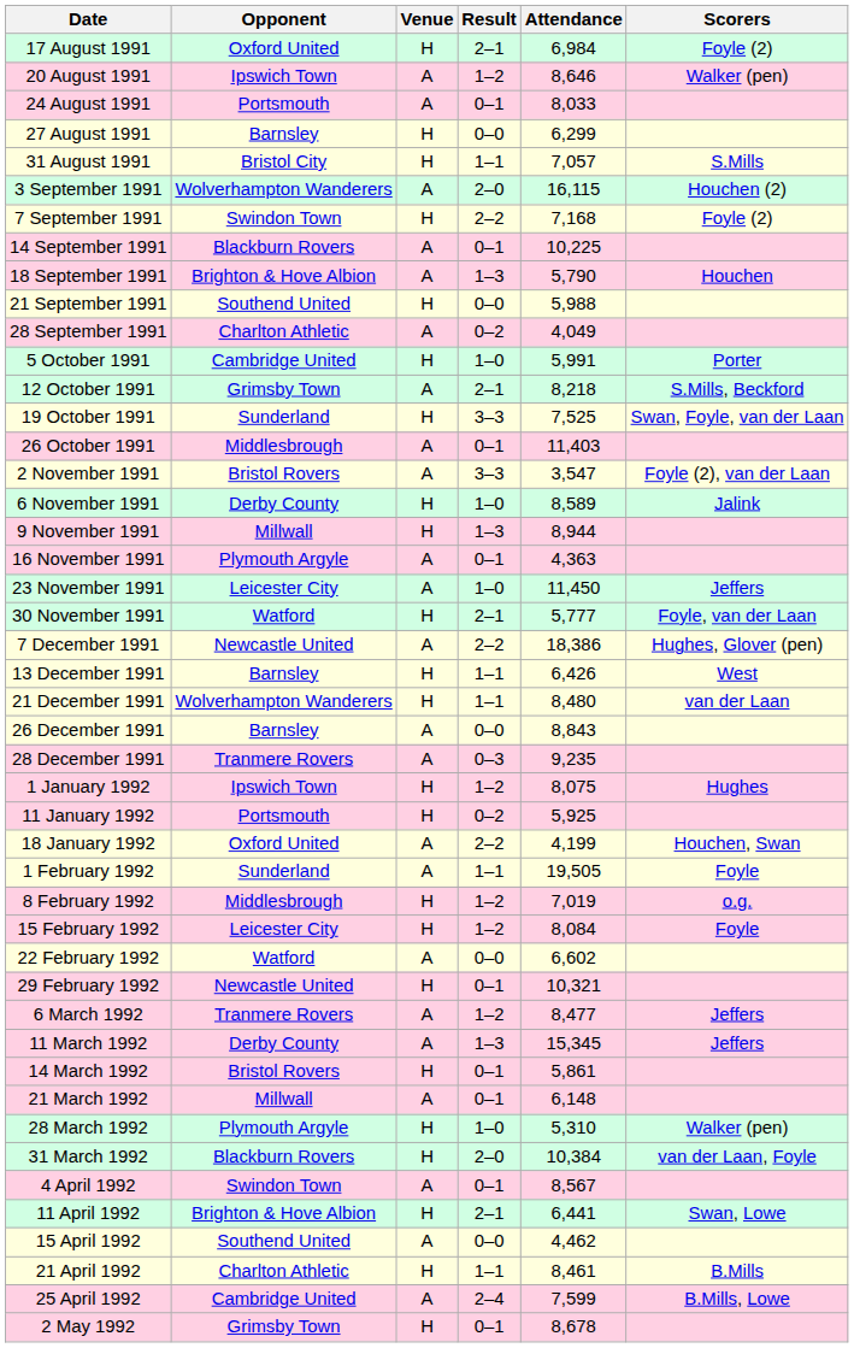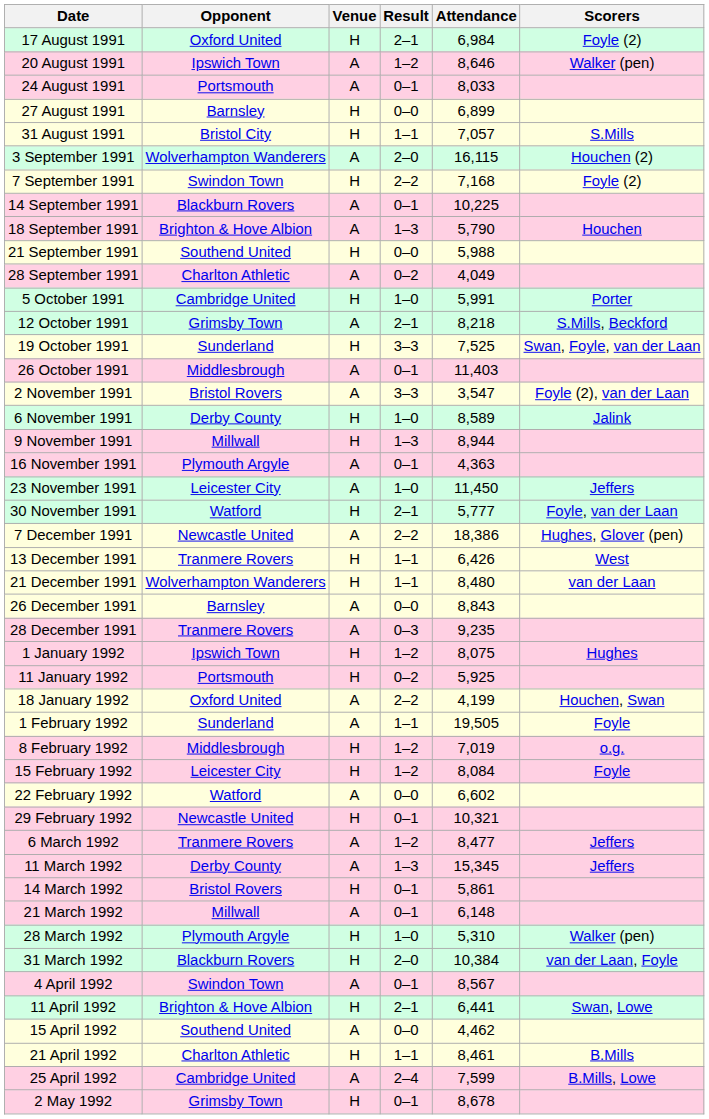 <table class="wikitable sortable" style="font-size:100%; text-align:center">
 <tr>
 <th>Date</th>
 <th>Opponent</th>
 <th>Venue</th>
 <th>Result</th>
 <th>Attendance</th>
 <th>Scorers</th>
 </tr>
 <tr style="background-color: #d0ffe3;">
 <td>17 August 1991</td>
 <td><a href='#'>Oxford United</a></td>
 <td>H</td>
 <td>2–1</td>
 <td>6,984</td>
 <td><a href='#'>Foyle</a> (2)</td>
 </tr>
 <tr style="background-color: #ffd0e3;">
 <td>20 August 1991</td>
 <td><a href='#'>Ipswich Town</a></td>
 <td>A</td>
 <td>1–2</td>
 <td>8,646</td>
 <td><a href='#'>Walker</a> (pen)</td>
 </tr>
 <tr style="background-color: #ffd0e3;">
 <td>24 August 1991</td>
 <td><a href='#'>Portsmouth</a></td>
 <td>A</td>
 <td>0–1</td>
 <td>8,033</td>
 <td></td>
 </tr>
 <tr style="background-color: #ffffdd;">
 <td>27 August 1991</td>
 <td><a href='#'>Barnsley</a></td>
 <td>H</td>
 <td>0–0</td>
-<td>6,299</td>
+<td>6,899</td>
 <td></td>
 </tr>
 <tr style="background-color: #ffffdd;">
 <td>31 August 1991</td>
 <td><a href='#'>Bristol City</a></td>
 <td>H</td>
 <td>1–1</td>
 <td>7,057</td>
 <td><a href='#'>S.Mills</a></td>
 </tr>
 <tr style="background-color: #d0ffe3;">
 <td>3 September 1991</td>
 <td><a href='#'>Wolverhampton Wanderers</a></td>
 <td>A</td>
 <td>2–0</td>
 <td>16,115</td>
 <td><a href='#'>Houchen</a> (2)</td>
 </tr>
 <tr style="background-color: #ffffdd;">
 <td>7 September 1991</td>
 <td><a href='#'>Swindon Town</a></td>
 <td>H</td>
 <td>2–2</td>
 <td>7,168</td>
 <td><a href='#'>Foyle</a> (2)</td>
 </tr>
 <tr style="background-color: #ffd0e3;">
 <td>14 September 1991</td>
 <td><a href='#'>Blackburn Rovers</a></td>
 <td>A</td>
 <td>0–1</td>
 <td>10,225</td>
 <td></td>
 </tr>
 <tr style="background-color: #ffd0e3;">
 <td>18 September 1991</td>
 <td><a href='#'>Brighton & Hove Albion</a></td>
 <td>A</td>
 <td>1–3</td>
 <td>5,790</td>
 <td><a href='#'>Houchen</a></td>
 </tr>
 <tr style="background-color: #ffffdd;">
 <td>21 September 1991</td>
 <td><a href='#'>Southend United</a></td>
 <td>H</td>
 <td>0–0</td>
 <td>5,988</td>
 <td></td>
 </tr>
 <tr style="background-color: #ffd0e3;">
 <td>28 September 1991</td>
 <td><a href='#'>Charlton Athletic</a></td>
 <td>A</td>
 <td>0–2</td>
 <td>4,049</td>
 <td></td>
 </tr>
 <tr style="background-color: #d0ffe3;">
 <td>5 October 1991</td>
 <td><a href='#'>Cambridge United</a></td>
 <td>H</td>
 <td>1–0</td>
 <td>5,991</td>
 <td><a href='#'>Porter</a></td>
 </tr>
 <tr style="background-color: #d0ffe3;">
 <td>12 October 1991</td>
 <td><a href='#'>Grimsby Town</a></td>
 <td>A</td>
 <td>2–1</td>
 <td>8,218</td>
 <td><a href='#'>S.Mills</a>, <a href='#'>Beckford</a></td>
 </tr>
 <tr style="background-color: #ffffdd;">
 <td>19 October 1991</td>
 <td><a href='#'>Sunderland</a></td>
 <td>H</td>
 <td>3–3</td>
 <td>7,525</td>
 <td><a href='#'>Swan</a>, <a href='#'>Foyle</a>, <a href='#'>van der Laan</a></td>
 </tr>
 <tr style="background-color: #ffd0e3;">
 <td>26 October 1991</td>
 <td><a href='#'>Middlesbrough</a></td>
 <td>A</td>
 <td>0–1</td>
 <td>11,403</td>
 <td></td>
 </tr>
 <tr style="background-color: #ffffdd;">
 <td>2 November 1991</td>
 <td><a href='#'>Bristol Rovers</a></td>
 <td>A</td>
 <td>3–3</td>
 <td>3,547</td>
 <td><a href='#'>Foyle</a> (2), <a href='#'>van der Laan</a></td>
 </tr>
 <tr style="background-color: #d0ffe3;">
 <td>6 November 1991</td>
 <td><a href='#'>Derby County</a></td>
 <td>H</td>
 <td>1–0</td>
 <td>8,589</td>
 <td><a href='#'>Jalink</a></td>
 </tr>
 <tr style="background-color: #ffd0e3;">
 <td>9 November 1991</td>
 <td><a href='#'>Millwall</a></td>
 <td>H</td>
 <td>1–3</td>
 <td>8,944</td>
 <td></td>
 </tr>
 <tr style="background-color: #ffd0e3;">
 <td>16 November 1991</td>
 <td><a href='#'>Plymouth Argyle</a></td>
 <td>A</td>
 <td>0–1</td>
 <td>4,363</td>
 <td></td>
 </tr>
 <tr style="background-color: #d0ffe3;">
 <td>23 November 1991</td>
 <td><a href='#'>Leicester City</a></td>
 <td>A</td>
 <td>1–0</td>
 <td>11,450</td>
 <td><a href='#'>Jeffers</a></td>
 </tr>
 <tr style="background-color: #d0ffe3;">
 <td>30 November 1991</td>
 <td><a href='#'>Watford</a></td>
 <td>H</td>
 <td>2–1</td>
 <td>5,777</td>
 <td><a href='#'>Foyle</a>, <a href='#'>van der Laan</a></td>
 </tr>
 <tr style="background-color: #ffffdd;">
 <td>7 December 1991</td>
 <td><a href='#'>Newcastle United</a></td>
 <td>A</td>
 <td>2–2</td>
 <td>18,386</td>
 <td><a href='#'>Hughes</a>, <a href='#'>Glover</a> (pen)</td>
 </tr>
 <tr style="background-color: #ffffdd;">
 <td>13 December 1991</td>
-<td><a href='#'>Barnsley</a></td>
+<td><a href='#'>Tranmere Rovers</a></td>
 <td>H</td>
 <td>1–1</td>
 <td>6,426</td>
 <td><a href='#'>West</a></td>
 </tr>
 <tr style="background-color: #ffffdd;">
 <td>21 December 1991</td>
 <td><a href='#'>Wolverhampton Wanderers</a></td>
 <td>H</td>
 <td>1–1</td>
 <td>8,480</td>
 <td><a href='#'>van der Laan</a></td>
 </tr>
 <tr style="background-color: #ffffdd;">
 <td>26 December 1991</td>
 <td><a href='#'>Barnsley</a></td>
 <td>A</td>
 <td>0–0</td>
 <td>8,843</td>
 <td></td>
 </tr>
 <tr style="background-color: #ffd0e3;">
 <td>28 December 1991</td>
 <td><a href='#'>Tranmere Rovers</a></td>
 <td>A</td>
 <td>0–3</td>
 <td>9,235</td>
 <td></td>
 </tr>
 <tr style="background-color: #ffd0e3;">
 <td>1 January 1992</td>
 <td><a href='#'>Ipswich Town</a></td>
 <td>H</td>
 <td>1–2</td>
 <td>8,075</td>
 <td><a href='#'>Hughes</a></td>
 </tr>
 <tr style="background-color: #ffd0e3;">
 <td>11 January 1992</td>
 <td><a href='#'>Portsmouth</a></td>
 <td>H</td>
 <td>0–2</td>
 <td>5,925</td>
 <td></td>
 </tr>
 <tr style="background-color: #ffffdd;">
 <td>18 January 1992</td>
 <td><a href='#'>Oxford United</a></td>
 <td>A</td>
 <td>2–2</td>
 <td>4,199</td>
 <td><a href='#'>Houchen</a>, <a href='#'>Swan</a></td>
 </tr>
 <tr style="background-color: #ffffdd;">
 <td>1 February 1992</td>
 <td><a href='#'>Sunderland</a></td>
 <td>A</td>
 <td>1–1</td>
 <td>19,505</td>
 <td><a href='#'>Foyle</a></td>
 </tr>
 <tr style="background-color: #ffd0e3;">
 <td>8 February 1992</td>
 <td><a href='#'>Middlesbrough</a></td>
 <td>H</td>
 <td>1–2</td>
 <td>7,019</td>
 <td><a href='#'>o.g.</a></td>
 </tr>
 <tr style="background-color: #ffd0e3;">
 <td>15 February 1992</td>
 <td><a href='#'>Leicester City</a></td>
 <td>H</td>
 <td>1–2</td>
 <td>8,084</td>
 <td><a href='#'>Foyle</a></td>
 </tr>
 <tr style="background-color: #ffffdd;">
 <td>22 February 1992</td>
 <td><a href='#'>Watford</a></td>
 <td>A</td>
 <td>0–0</td>
 <td>6,602</td>
 <td></td>
 </tr>
 <tr style="background-color: #ffd0e3;">
 <td>29 February 1992</td>
 <td><a href='#'>Newcastle United</a></td>
 <td>H</td>
 <td>0–1</td>
 <td>10,321</td>
 <td></td>
 </tr>
 <tr style="background-color: #ffd0e3;">
 <td>6 March 1992</td>
 <td><a href='#'>Tranmere Rovers</a></td>
 <td>A</td>
 <td>1–2</td>
 <td>8,477</td>
 <td><a href='#'>Jeffers</a></td>
 </tr>
 <tr style="background-color: #ffd0e3;">
 <td>11 March 1992</td>
 <td><a href='#'>Derby County</a></td>
 <td>A</td>
 <td>1–3</td>
 <td>15,345</td>
 <td><a href='#'>Jeffers</a></td>
 </tr>
 <tr style="background-color: #ffd0e3;">
 <td>14 March 1992</td>
 <td><a href='#'>Bristol Rovers</a></td>
 <td>H</td>
 <td>0–1</td>
 <td>5,861</td>
 <td></td>
 </tr>
 <tr style="background-color: #ffd0e3;">
 <td>21 March 1992</td>
 <td><a href='#'>Millwall</a></td>
 <td>A</td>
 <td>0–1</td>
 <td>6,148</td>
 <td></td>
 </tr>
 <tr style="background-color: #d0ffe3;">
 <td>28 March 1992</td>
 <td><a href='#'>Plymouth Argyle</a></td>
 <td>H</td>
 <td>1–0</td>
 <td>5,310</td>
 <td><a href='#'>Walker</a> (pen)</td>
 </tr>
 <tr style="background-color: #d0ffe3;">
 <td>31 March 1992</td>
 <td><a href='#'>Blackburn Rovers</a></td>
 <td>H</td>
 <td>2–0</td>
 <td>10,384</td>
 <td><a href='#'>van der Laan</a>, <a href='#'>Foyle</a></td>
 </tr>
 <tr style="background-color: #ffd0e3;">
 <td>4 April 1992</td>
 <td><a href='#'>Swindon Town</a></td>
 <td>A</td>
 <td>0–1</td>
 <td>8,567</td>
 <td></td>
 </tr>
 <tr style="background-color: #d0ffe3;">
 <td>11 April 1992</td>
 <td><a href='#'>Brighton & Hove Albion</a></td>
 <td>H</td>
 <td>2–1</td>
 <td>6,441</td>
 <td><a href='#'>Swan</a>, <a href='#'>Lowe</a></td>
 </tr>
 <tr style="background-color: #ffffdd;">
 <td>15 April 1992</td>
 <td><a href='#'>Southend United</a></td>
 <td>A</td>
 <td>0–0</td>
 <td>4,462</td>
 <td></td>
 </tr>
 <tr style="background-color: #ffffdd;">
 <td>21 April 1992</td>
 <td><a href='#'>Charlton Athletic</a></td>
 <td>H</td>
 <td>1–1</td>
 <td>8,461</td>
 <td><a href='#'>B.Mills</a></td>
 </tr>
 <tr style="background-color: #ffd0e3;">
 <td>25 April 1992</td>
 <td><a href='#'>Cambridge United</a></td>
 <td>A</td>
 <td>2–4</td>
 <td>7,599</td>
 <td><a href='#'>B.Mills</a>, <a href='#'>Lowe</a></td>
 </tr>
 <tr style="background-color: #ffd0e3;">
 <td>2 May 1992</td>
 <td><a href='#'>Grimsby Town</a></td>
 <td>H</td>
 <td>0–1</td>
 <td>8,678</td>
 <td></td>
 </tr>
 </table>
